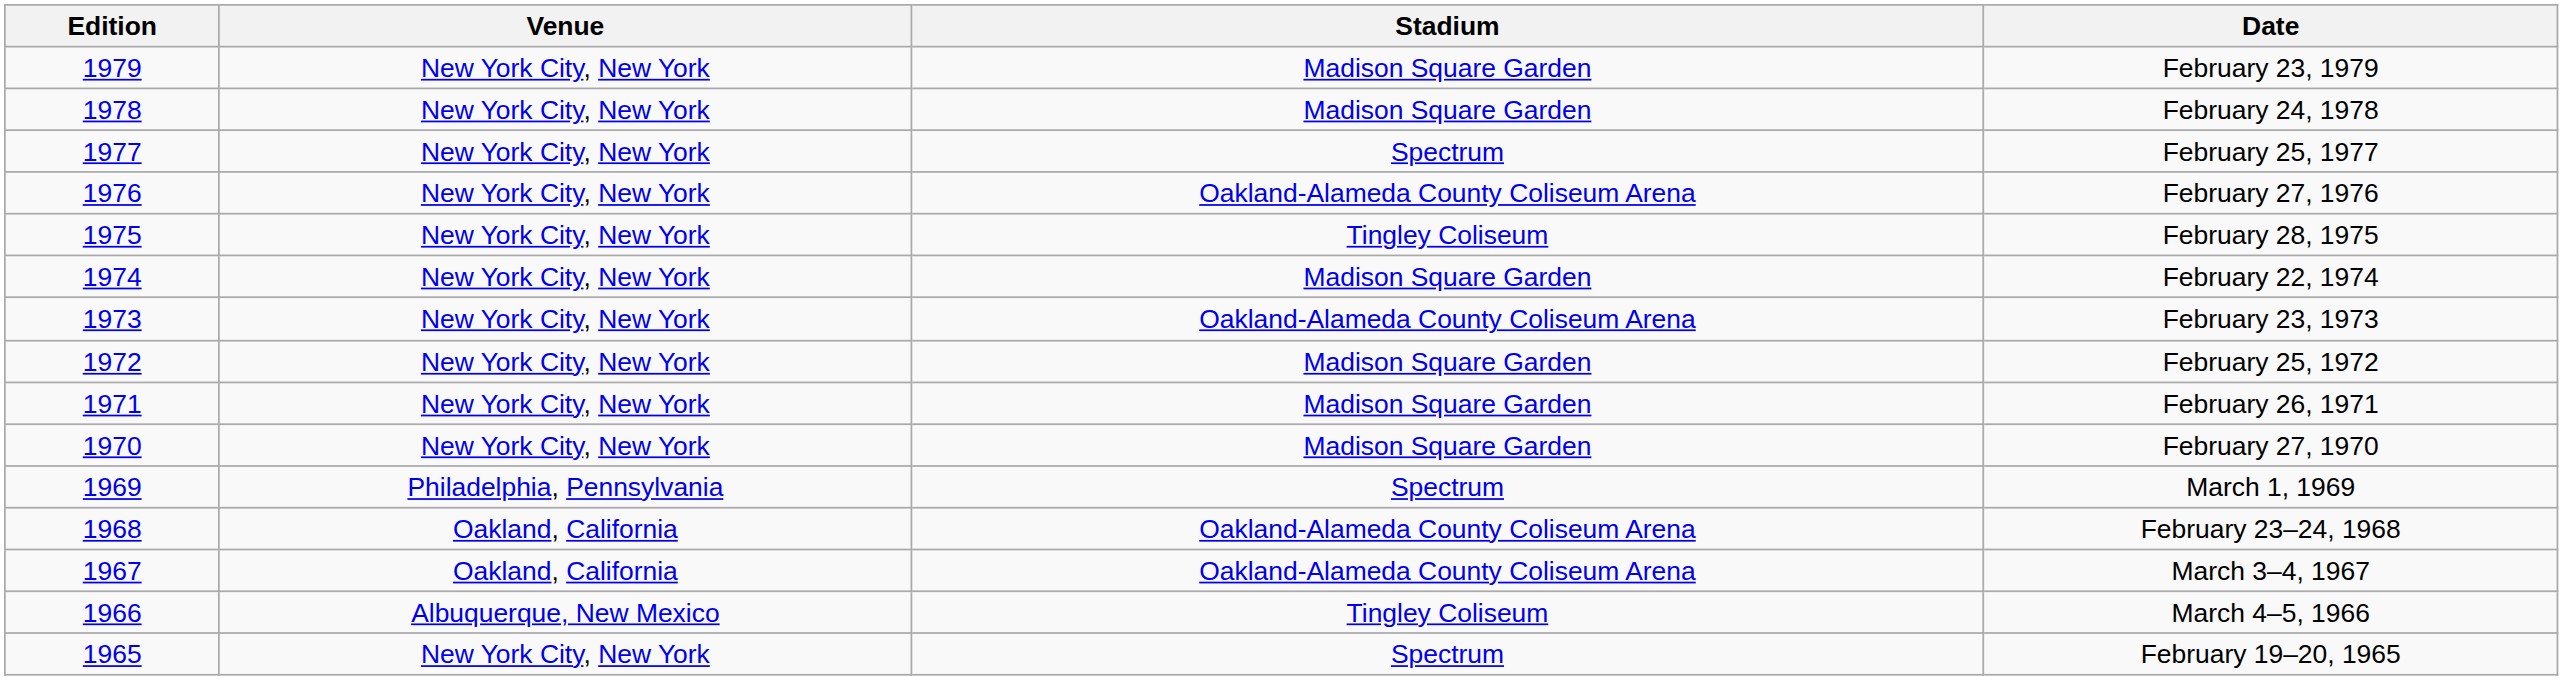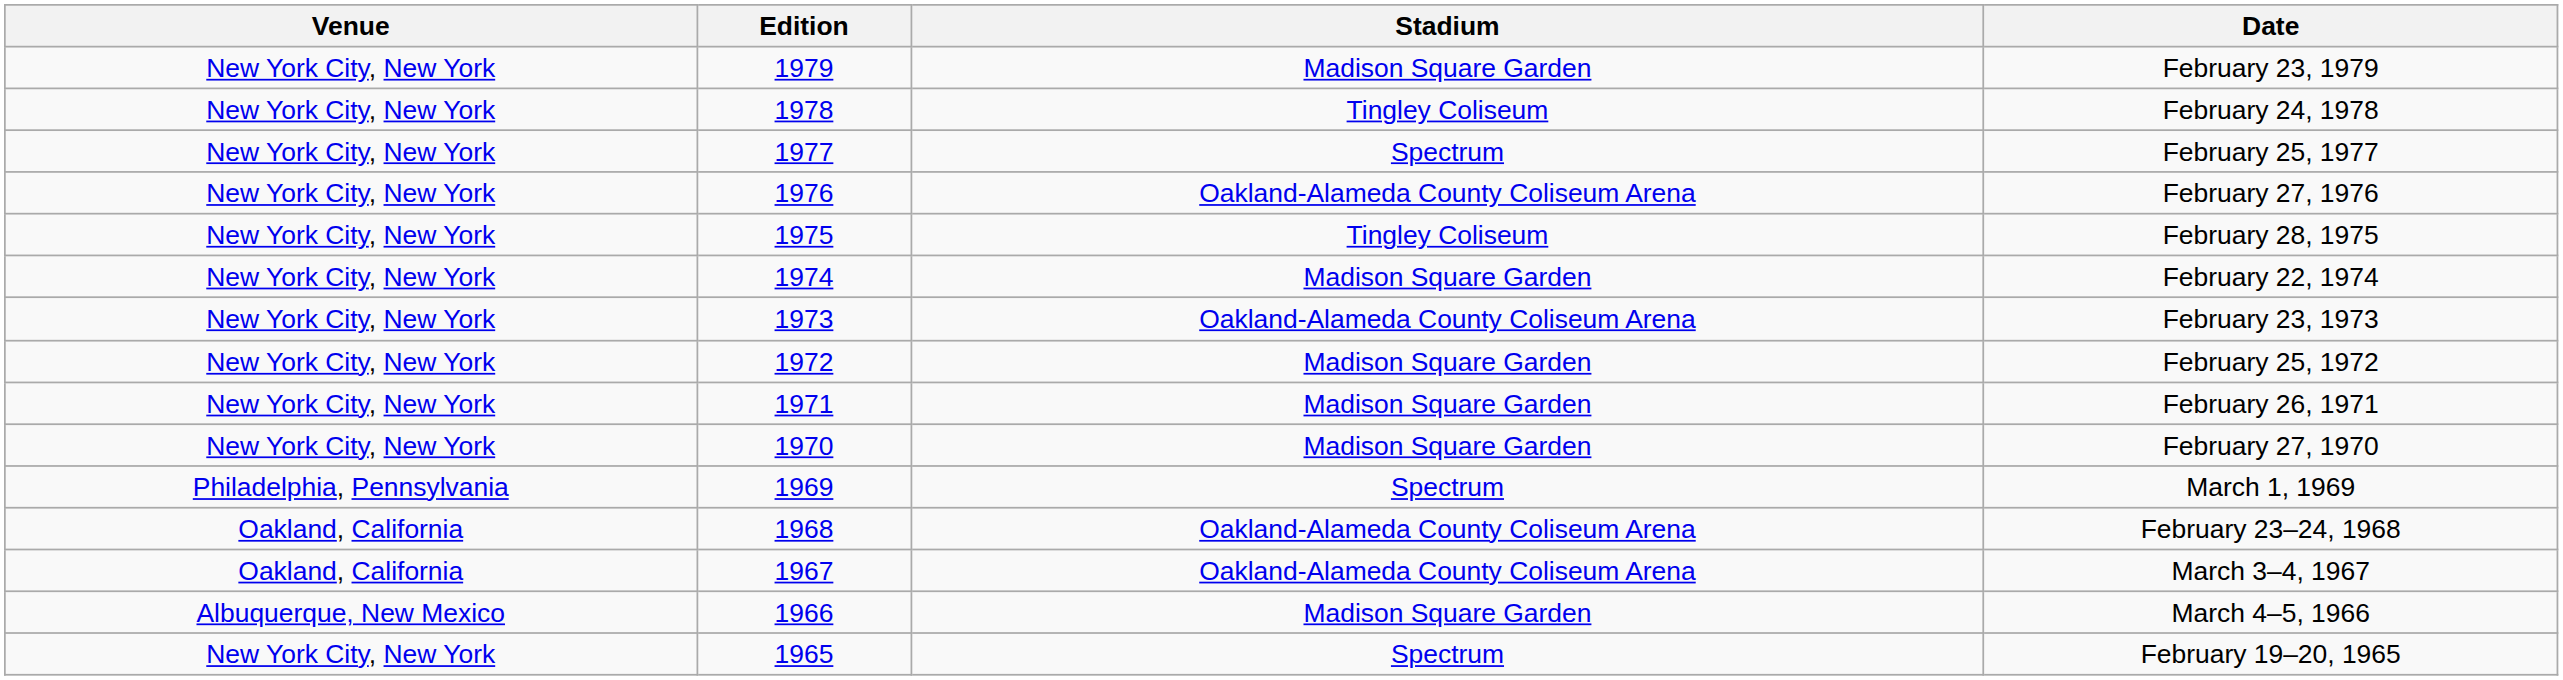 <table class="wikitable" style=" text-align:center; font-size:95%;" width="74%">
 <tr>
+<th>Venue</th>
 <th>Edition</th>
-<th>Venue</th>
 <th>Stadium</th>
 <th>Date</th>
 </tr>
 <tr>
+<td><a href='#'>New York City</a>, <a href='#'>New York</a></td>
 <td><a href='#'>1979</a></td>
-<td><a href='#'>New York City</a>, <a href='#'>New York</a></td>
 <td><a href='#'>Madison Square Garden</a></td>
 <td>February 23, 1979</td>
 </tr>
 <tr>
+<td><a href='#'>New York City</a>, <a href='#'>New York</a></td>
 <td><a href='#'>1978</a></td>
-<td><a href='#'>New York City</a>, <a href='#'>New York</a></td>
-<td><a href='#'>Madison Square Garden</a></td>
+<td><a href='#'>Tingley Coliseum</a></td>
 <td>February 24, 1978</td>
 </tr>
 <tr>
+<td><a href='#'>New York City</a>, <a href='#'>New York</a></td>
 <td><a href='#'>1977</a></td>
-<td><a href='#'>New York City</a>, <a href='#'>New York</a></td>
 <td><a href='#'>Spectrum</a></td>
 <td>February 25, 1977</td>
 </tr>
 <tr>
+<td><a href='#'>New York City</a>, <a href='#'>New York</a></td>
 <td><a href='#'>1976</a></td>
-<td><a href='#'>New York City</a>, <a href='#'>New York</a></td>
 <td><a href='#'>Oakland-Alameda County Coliseum Arena</a></td>
 <td>February 27, 1976</td>
 </tr>
 <tr>
+<td><a href='#'>New York City</a>, <a href='#'>New York</a></td>
 <td><a href='#'>1975</a></td>
-<td><a href='#'>New York City</a>, <a href='#'>New York</a></td>
 <td><a href='#'>Tingley Coliseum</a></td>
 <td>February 28, 1975</td>
 </tr>
 <tr>
+<td><a href='#'>New York City</a>, <a href='#'>New York</a></td>
 <td><a href='#'>1974</a></td>
-<td><a href='#'>New York City</a>, <a href='#'>New York</a></td>
 <td><a href='#'>Madison Square Garden</a></td>
 <td>February 22, 1974</td>
 </tr>
 <tr>
+<td><a href='#'>New York City</a>, <a href='#'>New York</a></td>
 <td><a href='#'>1973</a></td>
-<td><a href='#'>New York City</a>, <a href='#'>New York</a></td>
 <td><a href='#'>Oakland-Alameda County Coliseum Arena</a></td>
 <td>February 23, 1973</td>
 </tr>
 <tr>
+<td><a href='#'>New York City</a>, <a href='#'>New York</a></td>
 <td><a href='#'>1972</a></td>
-<td><a href='#'>New York City</a>, <a href='#'>New York</a></td>
 <td><a href='#'>Madison Square Garden</a></td>
 <td>February 25, 1972</td>
 </tr>
 <tr>
+<td><a href='#'>New York City</a>, <a href='#'>New York</a></td>
 <td><a href='#'>1971</a></td>
-<td><a href='#'>New York City</a>, <a href='#'>New York</a></td>
 <td><a href='#'>Madison Square Garden</a></td>
 <td>February 26, 1971</td>
 </tr>
 <tr>
+<td><a href='#'>New York City</a>, <a href='#'>New York</a></td>
 <td><a href='#'>1970</a></td>
-<td><a href='#'>New York City</a>, <a href='#'>New York</a></td>
 <td><a href='#'>Madison Square Garden</a></td>
 <td>February 27, 1970</td>
 </tr>
 <tr>
+<td><a href='#'>Philadelphia</a>, <a href='#'>Pennsylvania</a></td>
 <td><a href='#'>1969</a></td>
-<td><a href='#'>Philadelphia</a>, <a href='#'>Pennsylvania</a></td>
 <td><a href='#'>Spectrum</a></td>
 <td>March 1, 1969</td>
 </tr>
 <tr>
+<td><a href='#'>Oakland</a>, <a href='#'>California</a></td>
 <td><a href='#'>1968</a></td>
-<td><a href='#'>Oakland</a>, <a href='#'>California</a></td>
 <td><a href='#'>Oakland-Alameda County Coliseum Arena</a></td>
 <td>February 23–24, 1968</td>
 </tr>
 <tr>
+<td><a href='#'>Oakland</a>, <a href='#'>California</a></td>
 <td><a href='#'>1967</a></td>
-<td><a href='#'>Oakland</a>, <a href='#'>California</a></td>
 <td><a href='#'>Oakland-Alameda County Coliseum Arena</a></td>
 <td>March 3–4, 1967</td>
 </tr>
 <tr>
+<td><a href='#'>Albuquerque, New Mexico</a></td>
 <td><a href='#'>1966</a></td>
-<td><a href='#'>Albuquerque, New Mexico</a></td>
-<td><a href='#'>Tingley Coliseum</a></td>
+<td><a href='#'>Madison Square Garden</a></td>
 <td>March 4–5, 1966</td>
 </tr>
 <tr>
+<td><a href='#'>New York City</a>, <a href='#'>New York</a></td>
 <td><a href='#'>1965</a></td>
-<td><a href='#'>New York City</a>, <a href='#'>New York</a></td>
 <td><a href='#'>Spectrum</a></td>
 <td>February 19–20, 1965</td>
 </tr>
 </table>
